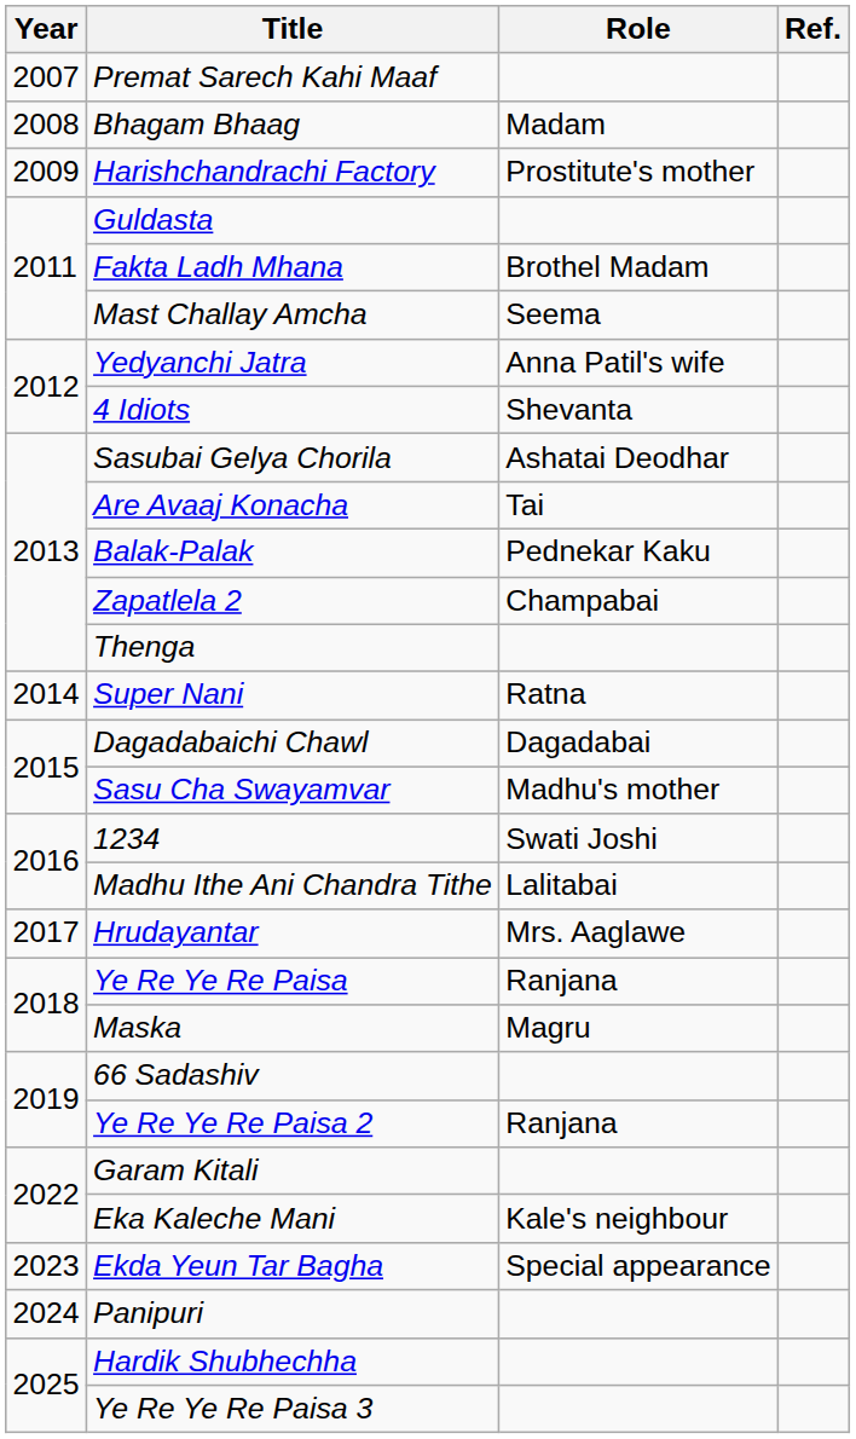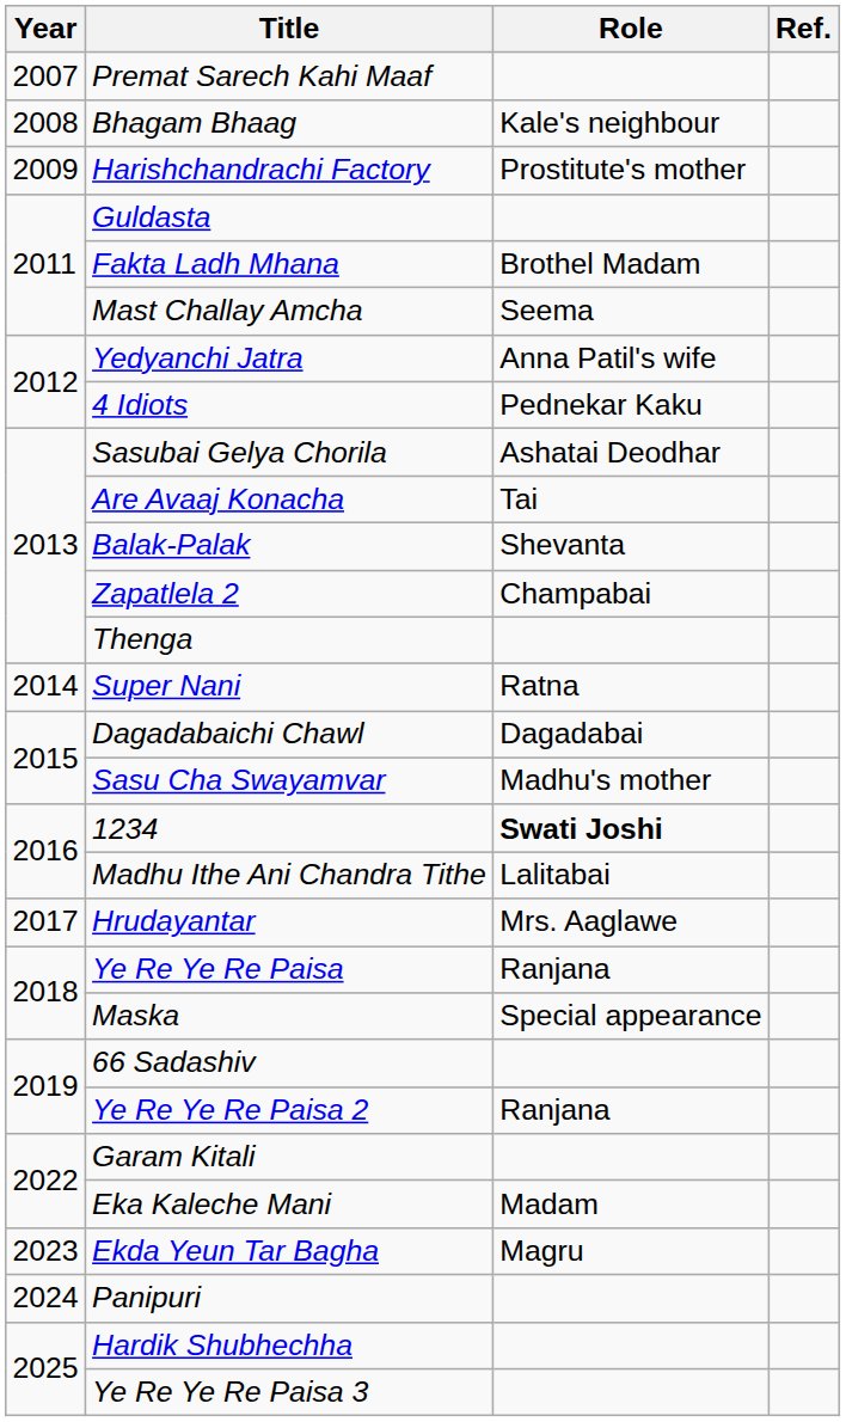 <table class="wikitable">
 <tr>
 <th>Year</th>
 <th>Title</th>
 <th>Role</th>
 <th>Ref.</th>
 </tr>
 <tr>
 <td>2007</td>
 <td><em>Premat Sarech Kahi Maaf</em></td>
 <td></td>
 <td></td>
 </tr>
 <tr>
 <td>2008</td>
 <td><em>Bhagam Bhaag</em></td>
-<td>Madam</td>
+<td>Kale's neighbour</td>
 <td></td>
 </tr>
 <tr>
 <td>2009</td>
 <td><em><a href='#'>Harishchandrachi Factory</a></em></td>
 <td>Prostitute's mother</td>
 <td></td>
 </tr>
 <tr>
 <td rowspan="3">2011</td>
 <td><em><a href='#'>Guldasta</a></em></td>
 <td></td>
 <td></td>
 </tr>
 <tr>
 <td><em><a href='#'>Fakta Ladh Mhana</a></em></td>
 <td>Brothel Madam</td>
 <td></td>
 </tr>
 <tr>
 <td><em>Mast Challay Amcha</em></td>
 <td>Seema</td>
 <td></td>
 </tr>
 <tr>
 <td rowspan="2">2012</td>
 <td><em><a href='#'>Yedyanchi Jatra</a></em></td>
 <td>Anna Patil's wife</td>
 <td></td>
 </tr>
 <tr>
 <td><em><a href='#'>4 Idiots</a></em></td>
-<td>Shevanta</td>
+<td>Pednekar Kaku</td>
 <td></td>
 </tr>
 <tr>
 <td rowspan="5">2013</td>
 <td><em>Sasubai Gelya Chorila</em></td>
 <td>Ashatai Deodhar</td>
 <td></td>
 </tr>
 <tr>
 <td><em><a href='#'>Are Avaaj Konacha</a></em></td>
 <td>Tai</td>
 <td></td>
 </tr>
 <tr>
 <td><em><a href='#'>Balak-Palak</a></em></td>
-<td>Pednekar Kaku</td>
+<td>Shevanta</td>
 <td></td>
 </tr>
 <tr>
 <td><em><a href='#'>Zapatlela 2</a></em></td>
 <td>Champabai</td>
 <td></td>
 </tr>
 <tr>
 <td><em>Thenga</em></td>
 <td></td>
 <td></td>
 </tr>
 <tr>
 <td>2014</td>
 <td><em><a href='#'>Super Nani</a></em></td>
 <td>Ratna</td>
 <td></td>
 </tr>
 <tr>
 <td rowspan="2">2015</td>
 <td><em>Dagadabaichi Chawl</em></td>
 <td>Dagadabai</td>
 <td></td>
 </tr>
 <tr>
 <td><em><a href='#'>Sasu Cha Swayamvar</a></em></td>
 <td>Madhu's mother</td>
 <td></td>
 </tr>
 <tr>
 <td rowspan="2">2016</td>
 <td><em>1234</em></td>
-<td>Swati Joshi</td>
+<td><strong>Swati Joshi</strong></td>
 <td></td>
 </tr>
 <tr>
 <td><em>Madhu Ithe Ani Chandra Tithe</em></td>
 <td>Lalitabai</td>
 <td></td>
 </tr>
 <tr>
 <td>2017</td>
 <td><em><a href='#'>Hrudayantar</a></em></td>
 <td>Mrs. Aaglawe</td>
 <td></td>
 </tr>
 <tr>
 <td rowspan="2">2018</td>
 <td><em><a href='#'>Ye Re Ye Re Paisa</a></em></td>
 <td>Ranjana</td>
 <td></td>
 </tr>
 <tr>
 <td><em>Maska</em></td>
-<td>Magru</td>
+<td>Special appearance</td>
 <td></td>
 </tr>
 <tr>
 <td rowspan="2">2019</td>
 <td><em>66 Sadashiv</em></td>
 <td></td>
 <td></td>
 </tr>
 <tr>
 <td><em><a href='#'>Ye Re Ye Re Paisa 2</a></em></td>
 <td>Ranjana</td>
 <td></td>
 </tr>
 <tr>
 <td rowspan="2">2022</td>
 <td><em>Garam Kitali</em></td>
 <td></td>
 <td></td>
 </tr>
 <tr>
 <td><em>Eka Kaleche Mani</em></td>
-<td>Kale's neighbour</td>
+<td>Madam</td>
 <td></td>
 </tr>
 <tr>
 <td>2023</td>
 <td><em><a href='#'>Ekda Yeun Tar Bagha</a></em></td>
-<td>Special appearance</td>
+<td>Magru</td>
 <td></td>
 </tr>
 <tr>
 <td>2024</td>
 <td><em>Panipuri</em></td>
 <td></td>
 <td></td>
 </tr>
 <tr>
 <td rowspan="2">2025</td>
 <td><a href='#'><em>Hardik Shubhechha</em></a></td>
 <td></td>
 <td></td>
 </tr>
 <tr>
 <td><em>Ye Re Ye Re Paisa 3</em></td>
 <td></td>
 <td></td>
 </tr>
 </table>
